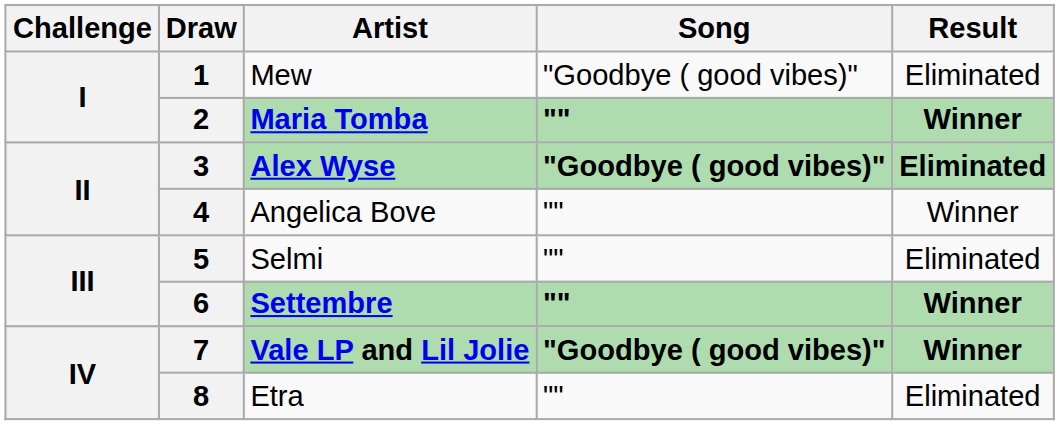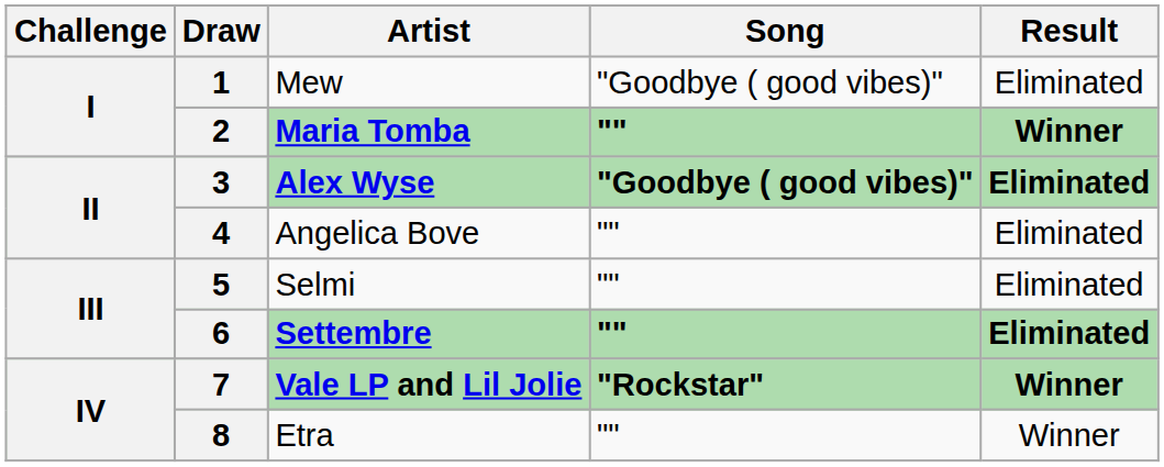 <table class="wikitable sortable plainrowheaders" style="margin: 1em auto 1em auto; font-size:90%;">
 <tr>
 <th class="unsortable">Challenge</th>
 <th>Draw</th>
 <th>Artist</th>
 <th>Song</th>
 <th>Result</th>
 </tr>
 <tr>
 <th rowspan="2">I</th>
 <th scope="row" style="text-align:center;">1</th>
 <td>Mew</td>
 <td>"Goodbye ( good vibes)"</td>
 <td style="text-align:center;">Eliminated</td>
 </tr>
 <tr style="font-weight:bold; background:#AEDCAE;">
 <th scope="row" style="text-align:center;">2</th>
 <td><a href='#'>Maria Tomba</a></td>
 <td>""</td>
 <td style="text-align:center;">Winner</td>
 </tr>
 <tr style="font-weight:bold; background:#AEDCAE;">
 <th rowspan="2">II</th>
 <th scope="row" style="text-align:center;">3</th>
 <td><a href='#'>Alex Wyse</a></td>
 <td>"Goodbye ( good vibes)"</td>
 <td style="text-align:center;">Eliminated</td>
 </tr>
 <tr>
 <th scope="row" style="text-align:center;">4</th>
 <td>Angelica Bove</td>
 <td>""</td>
-<td style="text-align:center;">Winner</td>
+<td style="text-align:center;">Eliminated</td>
 </tr>
 <tr>
 <th rowspan="2">III</th>
 <th scope="row" style="text-align:center;">5</th>
 <td>Selmi</td>
 <td>""</td>
 <td style="text-align:center;">Eliminated</td>
 </tr>
 <tr style="font-weight:bold; background:#AEDCAE;">
 <th scope="row" style="text-align:center;">6</th>
 <td><a href='#'>Settembre</a></td>
 <td>""</td>
-<td style="text-align:center;">Winner</td>
+<td style="text-align:center;">Eliminated</td>
 </tr>
 <tr style="font-weight:bold; background:#AEDCAE;">
 <th rowspan="2">IV</th>
 <th scope="row" style="text-align:center;">7</th>
 <td><a href='#'>Vale LP</a> and <a href='#'>Lil Jolie</a></td>
-<td>"Goodbye ( good vibes)"</td>
+<td>"Rockstar"</td>
 <td style="text-align:center;">Winner</td>
 </tr>
 <tr>
 <th scope="row" style="text-align:center;">8</th>
 <td>Etra</td>
 <td>""</td>
-<td style="text-align:center;">Eliminated</td>
+<td style="text-align:center;">Winner</td>
 </tr>
 </table>
